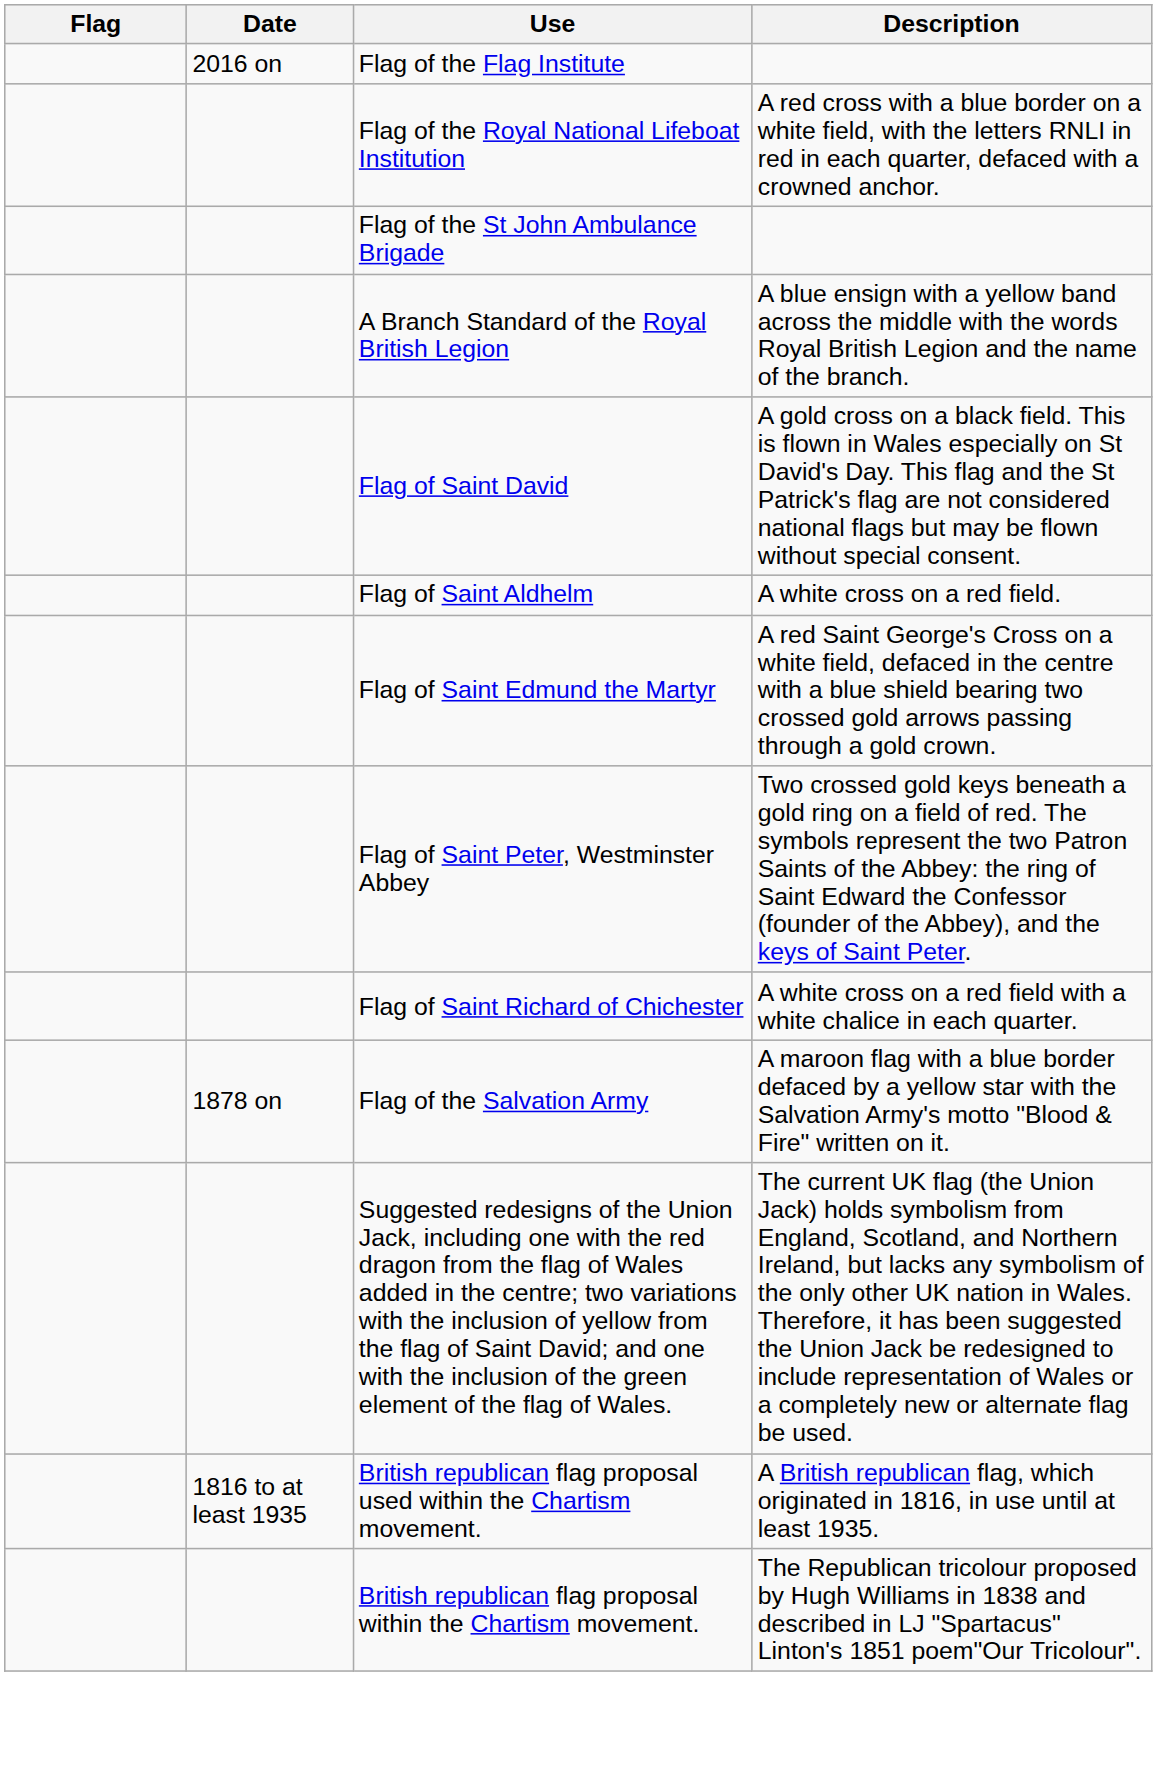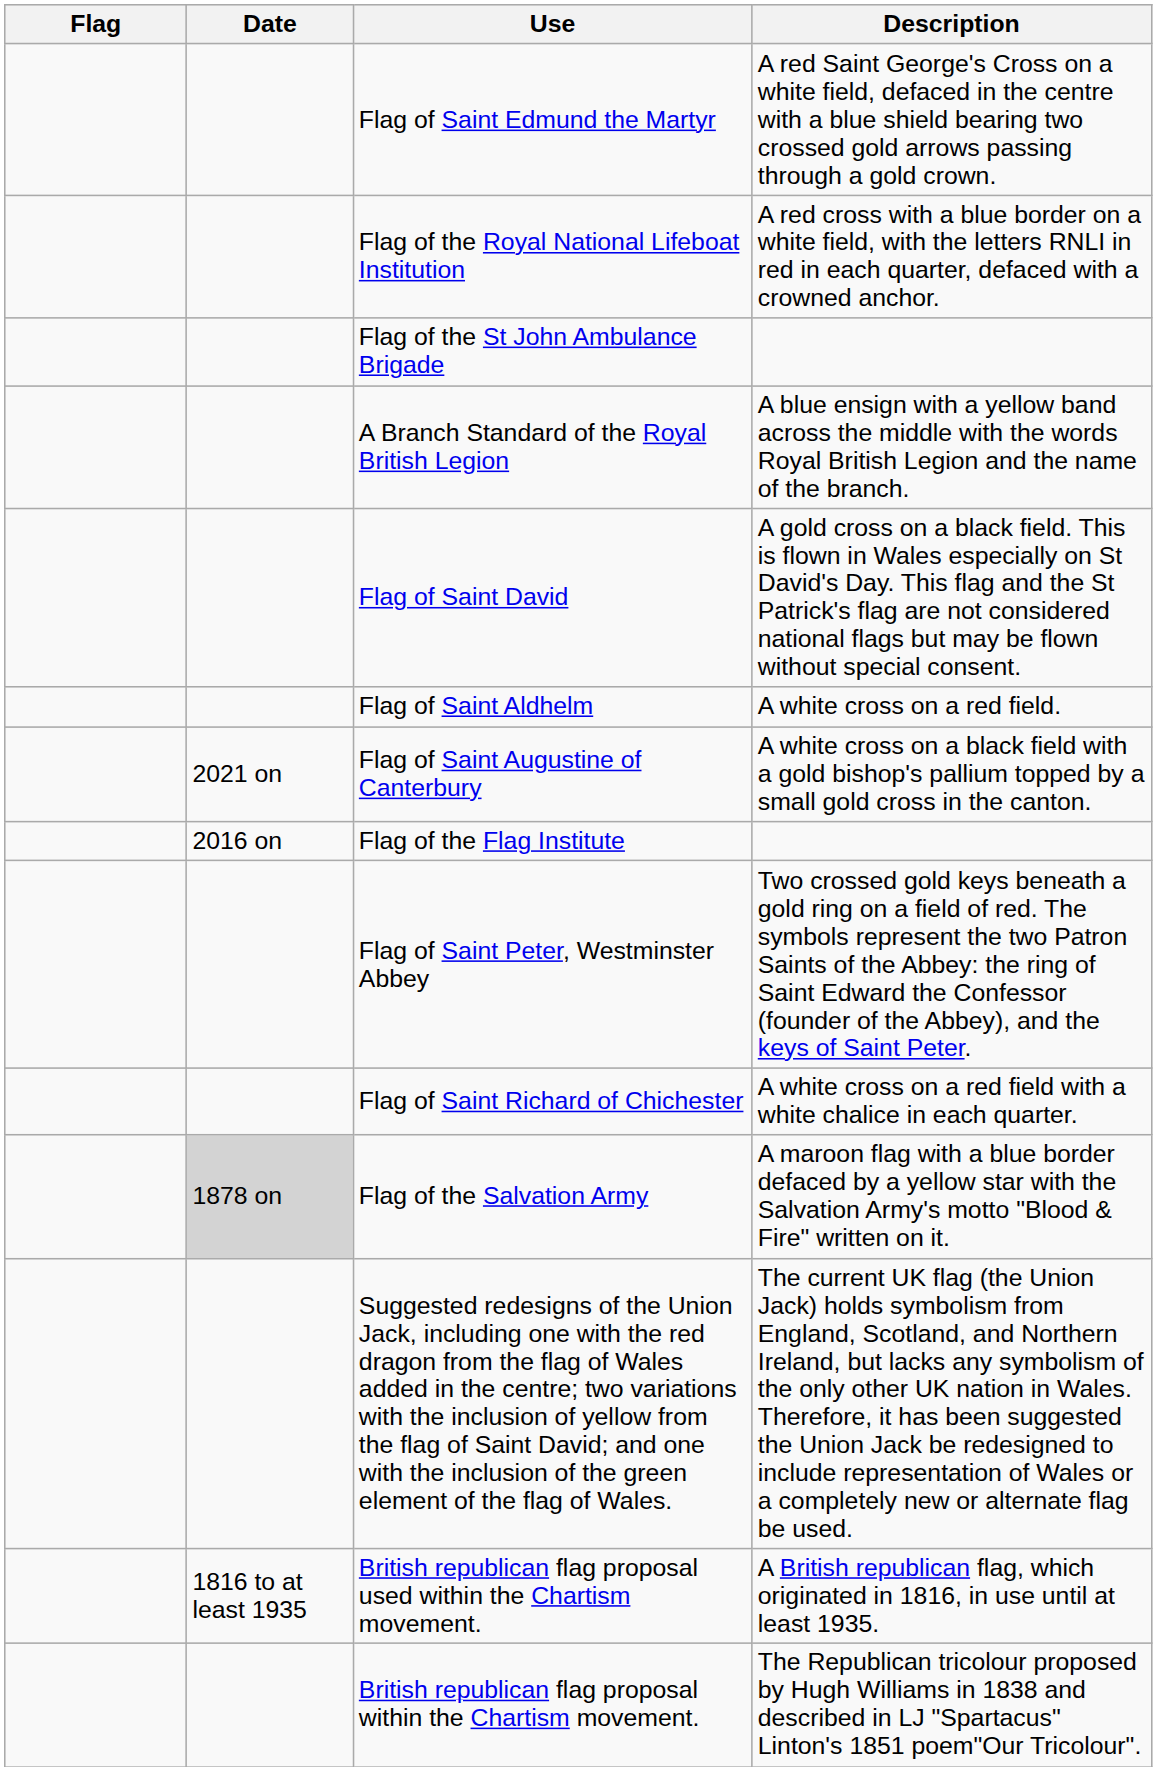 <table class="wikitable">
 <tr style="background:#efefef;">
 <th style="width:110px;">Flag</th>
 <th style="width:100px;">Date</th>
 <th style="width:250px;">Use</th>
 <th style="width:250px;">Description</th>
 </tr>
 <tr>
 <td></td>
-<td>2016 on</td>
-<td>Flag of the <a href='#'>Flag Institute</a></td>
 <td></td>
+<td>Flag of <a href='#'>Saint Edmund the Martyr</a></td>
+<td>A red Saint George's Cross on a white field, defaced in the centre with a blue shield bearing two crossed gold arrows passing through a gold crown.</td>
 </tr>
 <tr>
 <td></td>
 <td></td>
 <td>Flag of the <a href='#'>Royal National Lifeboat Institution</a></td>
 <td>A red cross with a blue border on a white field, with the letters RNLI in red in each quarter, defaced with a crowned anchor.</td>
 </tr>
 <tr>
 <td></td>
 <td></td>
 <td>Flag of the <a href='#'>St John Ambulance Brigade</a></td>
 <td></td>
 </tr>
 <tr>
 <td></td>
 <td></td>
 <td>A Branch Standard of the <a href='#'>Royal British Legion</a></td>
 <td>A blue ensign with a yellow band across the middle with the words Royal British Legion and the name of the branch.</td>
 </tr>
 <tr>
 <td></td>
 <td></td>
 <td><a href='#'>Flag of Saint David</a></td>
 <td>A gold cross on a black field. This is flown in Wales especially on St David's Day. This flag and the St Patrick's flag are not considered national flags but may be flown without special consent.</td>
 </tr>
 <tr>
 <td></td>
 <td></td>
 <td>Flag of <a href='#'>Saint Aldhelm</a></td>
 <td>A white cross on a red field.</td>
 </tr>
 <tr>
 <td></td>
+<td>2021 on</td>
+<td>Flag of <a href='#'>Saint Augustine of Canterbury</a></td>
+<td>A white cross on a black field with a gold bishop's pallium topped by a small gold cross in the canton.</td>
+</tr>
+<tr>
 <td></td>
-<td>Flag of <a href='#'>Saint Edmund the Martyr</a></td>
-<td>A red Saint George's Cross on a white field, defaced in the centre with a blue shield bearing two crossed gold arrows passing through a gold crown.</td>
+<td>2016 on</td>
+<td>Flag of the <a href='#'>Flag Institute</a></td>
+<td></td>
 </tr>
 <tr>
 <td></td>
 <td></td>
 <td>Flag of <a href='#'>Saint Peter</a>, Westminster Abbey</td>
 <td>Two crossed gold keys beneath a gold ring on a field of red. The symbols represent the two Patron Saints of the Abbey: the ring of Saint Edward the Confessor (founder of the Abbey), and the <a href='#'>keys of Saint Peter</a>.</td>
 </tr>
 <tr>
 <td></td>
 <td></td>
 <td>Flag of <a href='#'>Saint Richard of Chichester</a></td>
 <td>A white cross on a red field with a white chalice in each quarter.</td>
 </tr>
 <tr>
 <td></td>
-<td>1878 on</td>
+<td style="background: lightgrey;">1878 on</td>
 <td>Flag of the <a href='#'>Salvation Army</a></td>
 <td>A maroon flag with a blue border defaced by a yellow star with the Salvation Army's motto "Blood & Fire" written on it.</td>
 </tr>
 <tr>
 <td> <br>  <br>  <br> </td>
 <td></td>
 <td>Suggested redesigns of the Union Jack, including one with the red dragon from the flag of Wales added in the centre; two variations with the inclusion of yellow from the flag of Saint David; and one with the inclusion of the green element of the flag of Wales.</td>
 <td>The current UK flag (the Union Jack) holds symbolism from England, Scotland, and Northern Ireland, but lacks any symbolism of the only other UK nation in Wales. Therefore, it has been suggested the Union Jack be redesigned to include representation of Wales or a completely new or alternate flag be used.</td>
 </tr>
 <tr>
 <td></td>
 <td>1816 to at least 1935</td>
 <td><a href='#'>British republican</a> flag proposal used within the <a href='#'>Chartism</a> movement.</td>
 <td>A <a href='#'>British republican</a> flag, which originated in 1816, in use until at least 1935.</td>
 </tr>
 <tr>
 <td></td>
 <td></td>
 <td><a href='#'>British republican</a> flag proposal within the <a href='#'>Chartism</a> movement.</td>
 <td>The Republican tricolour proposed by Hugh Williams in 1838 and described in LJ "Spartacus" Linton's 1851 poem"Our Tricolour".</td>
 </tr>
 </table>
